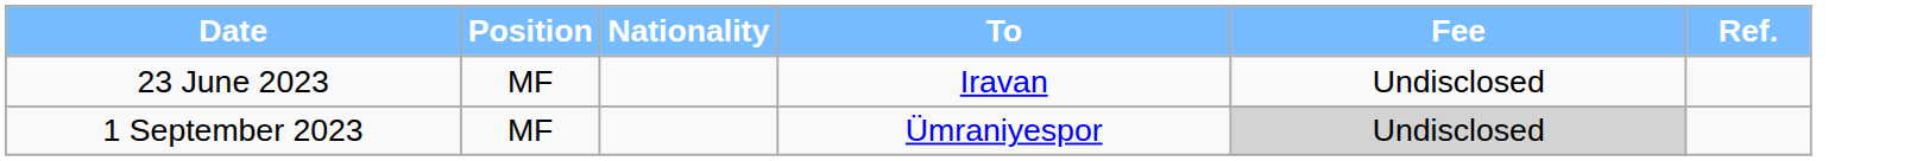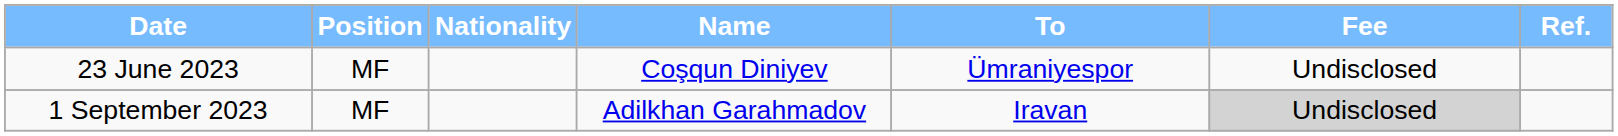 <table class="wikitable"  style="text-align:center; font-size:90%; ">
 <tr>
 <th style="background:#77BBFF; color:#FFFFFF; width:200px;">Date</th>
 <th style="background:#77BBFF; color:#FFFFFF; width:50px;">Position</th>
 <th style="background:#77BBFF; color:#FFFFFF; width:50px;">Nationality</th>
+<th style="background:#77BBFF; color:#FFFFFF; width:200px;">Name</th>
 <th style="background:#77BBFF; color:#FFFFFF; width:200px;">To</th>
 <th style="background:#77BBFF; color:#FFFFFF; width:200px;">Fee</th>
 <th style="background:#77BBFF; color:#FFFFFF; width:50px;">Ref.</th>
 </tr>
 <tr>
 <td>23 June 2023</td>
 <td>MF</td>
 <td></td>
-<td><a href='#'>Iravan</a></td>
+<td><a href='#'>Coşqun Diniyev</a></td>
+<td><a href='#'>Ümraniyespor</a></td>
 <td>Undisclosed</td>
 <td></td>
 </tr>
 <tr>
 <td>1 September 2023</td>
 <td>MF</td>
 <td></td>
-<td><a href='#'>Ümraniyespor</a></td>
+<td><a href='#'>Adilkhan Garahmadov</a></td>
+<td><a href='#'>Iravan</a></td>
 <td style="background: lightgrey;">Undisclosed</td>
 <td></td>
 </tr>
 </table>
